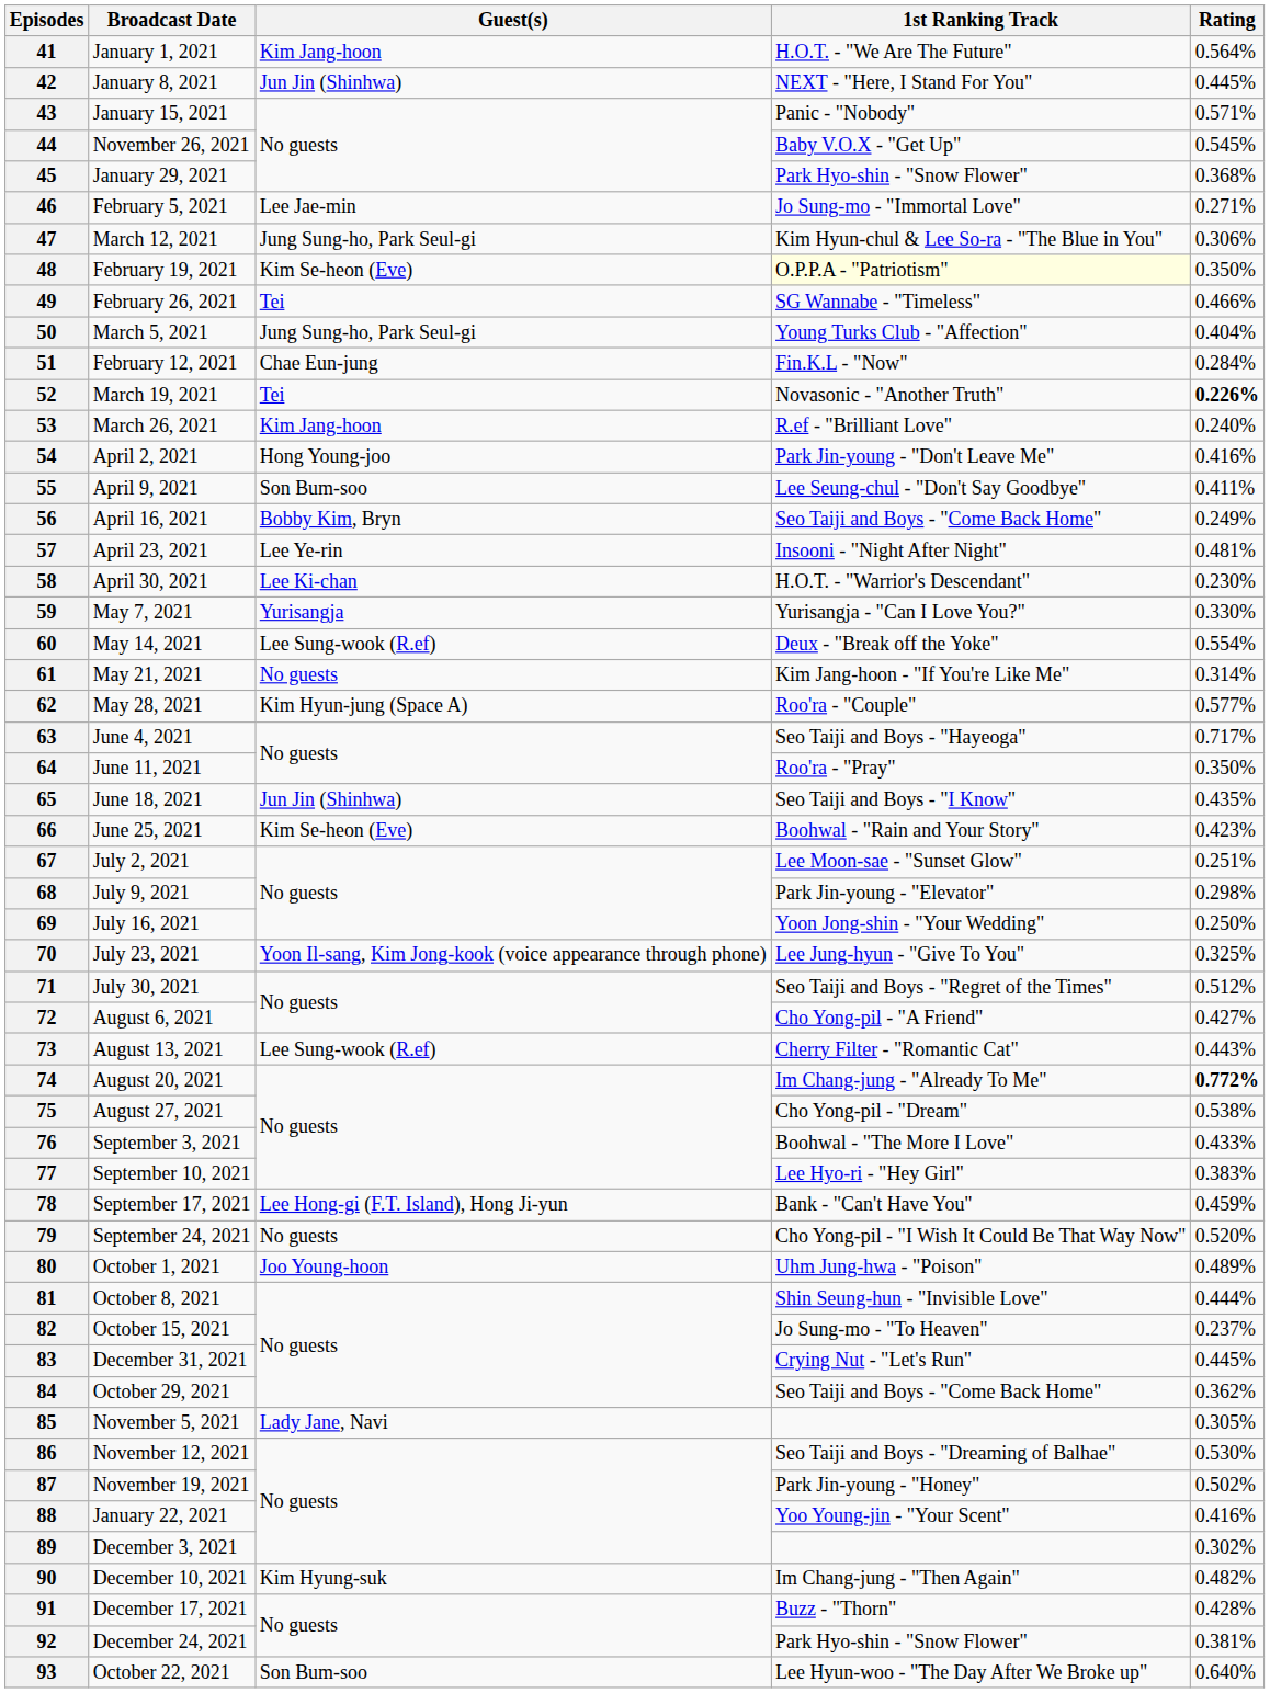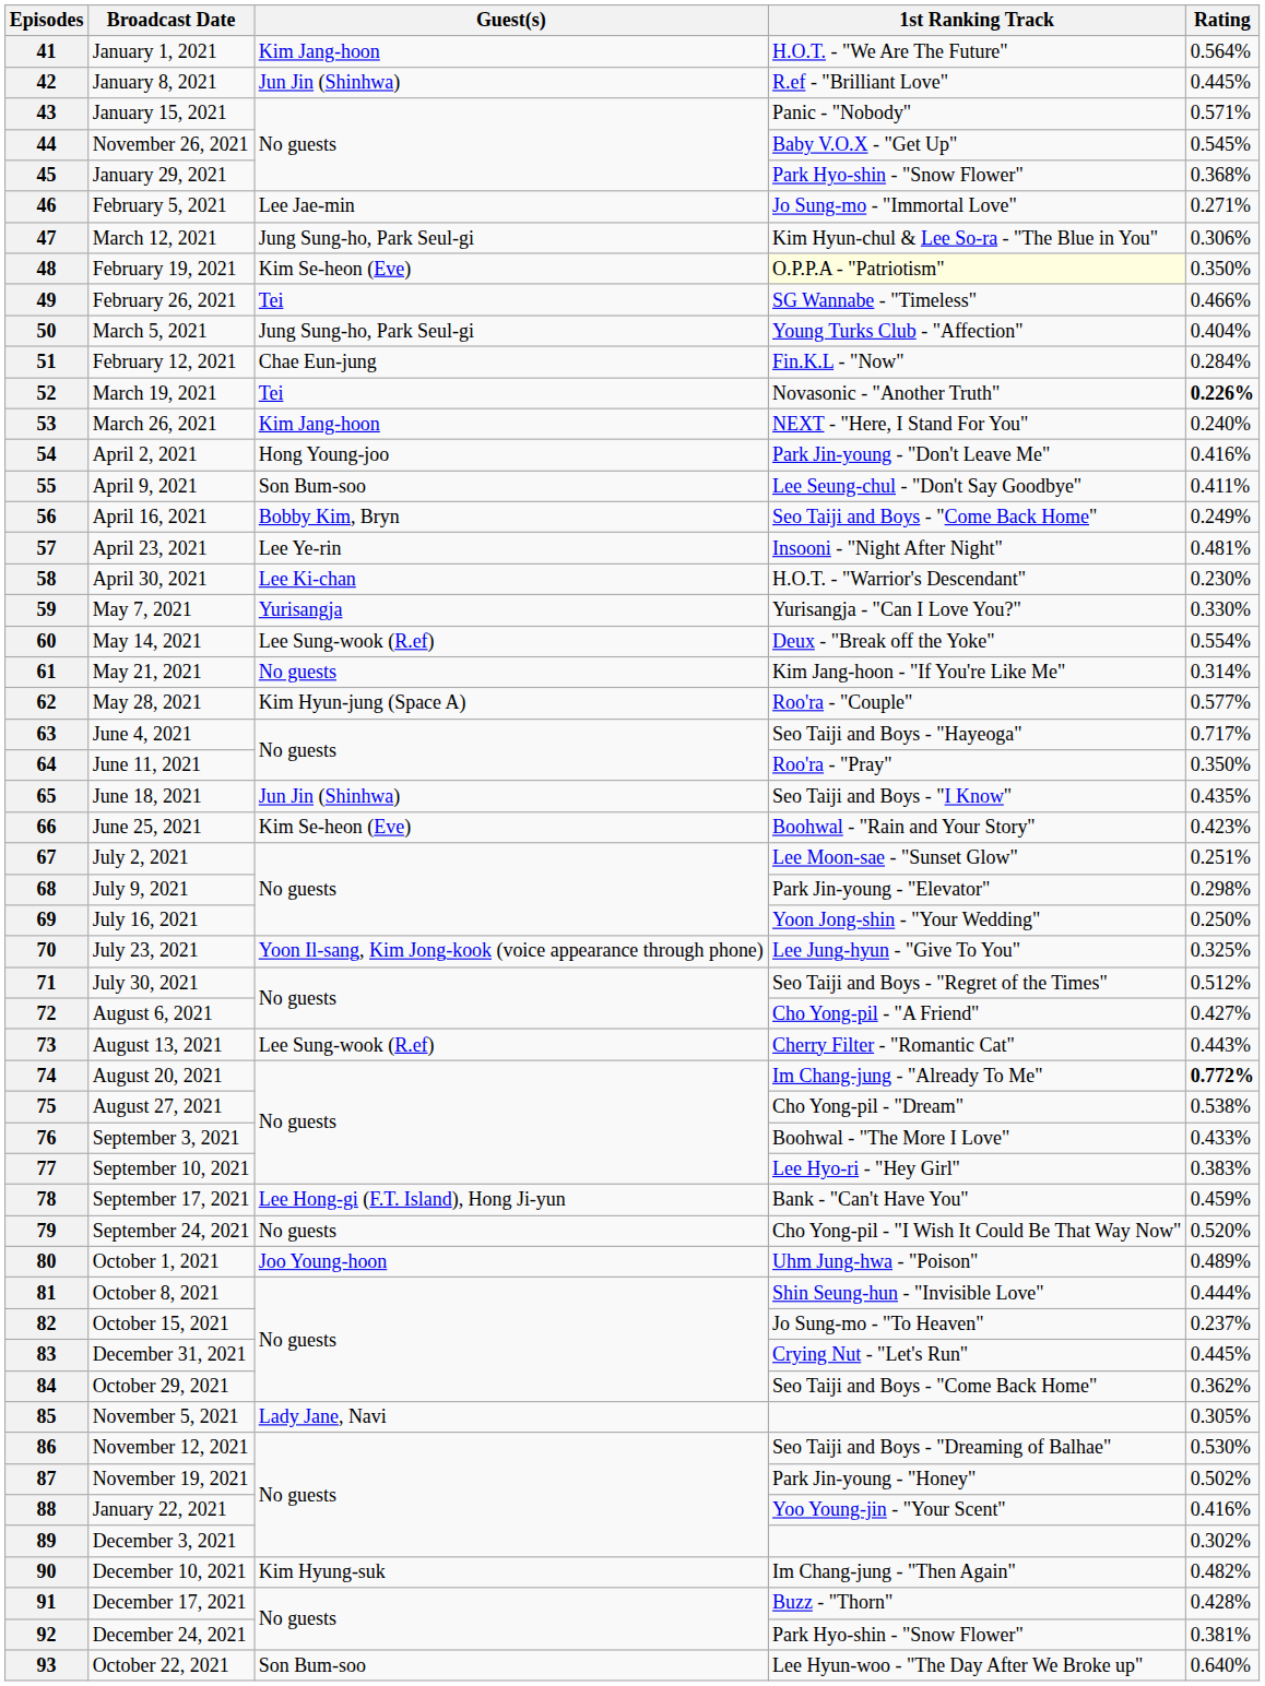 <table class="wikitable">
 <tr>
 <th>Episodes</th>
 <th>Broadcast Date</th>
 <th>Guest(s)</th>
 <th>1st Ranking Track</th>
 <th>Rating</th>
 </tr>
 <tr>
 <th>41</th>
 <td>January 1, 2021</td>
 <td><a href='#'>Kim Jang-hoon</a></td>
 <td><a href='#'>H.O.T.</a> - "We Are The Future"</td>
 <td>0.564%</td>
 </tr>
 <tr>
 <th>42</th>
 <td>January 8, 2021</td>
 <td><a href='#'>Jun Jin</a> (<a href='#'>Shinhwa</a>)</td>
-<td><a href='#'>NEXT</a> - "Here, I Stand For You"</td>
+<td><a href='#'>R.ef</a> - "Brilliant Love"</td>
 <td>0.445%</td>
 </tr>
 <tr>
 <th>43</th>
 <td>January 15, 2021</td>
 <td rowspan="3">No guests</td>
 <td>Panic - "Nobody"</td>
 <td>0.571%</td>
 </tr>
 <tr>
 <th>44</th>
 <td>November 26, 2021</td>
 <td><a href='#'>Baby V.O.X</a> - "Get Up"</td>
 <td>0.545%</td>
 </tr>
 <tr>
 <th>45</th>
 <td>January 29, 2021</td>
 <td><a href='#'>Park Hyo-shin</a> - "Snow Flower"</td>
 <td>0.368%</td>
 </tr>
 <tr>
 <th>46</th>
 <td>February 5, 2021</td>
 <td>Lee Jae-min</td>
 <td><a href='#'>Jo Sung-mo</a> - "Immortal Love"</td>
 <td>0.271%</td>
 </tr>
 <tr>
 <th>47</th>
 <td>March 12, 2021</td>
 <td>Jung Sung-ho, Park Seul-gi</td>
 <td>Kim Hyun-chul & <a href='#'>Lee So-ra</a> - "The Blue in You"</td>
 <td>0.306%</td>
 </tr>
 <tr>
 <th>48</th>
 <td>February 19, 2021</td>
 <td>Kim Se-heon (<a href='#'>Eve</a>)</td>
 <td style="background: lightyellow;">O.P.P.A - "Patriotism"</td>
 <td>0.350%</td>
 </tr>
 <tr>
 <th>49</th>
 <td>February 26, 2021</td>
 <td><a href='#'>Tei</a></td>
 <td><a href='#'>SG Wannabe</a> - "Timeless"</td>
 <td>0.466%</td>
 </tr>
 <tr>
 <th>50</th>
 <td>March 5, 2021</td>
 <td>Jung Sung-ho, Park Seul-gi</td>
 <td><a href='#'>Young Turks Club</a> - "Affection"</td>
 <td>0.404%</td>
 </tr>
 <tr>
 <th>51</th>
 <td>February 12, 2021</td>
 <td>Chae Eun-jung</td>
 <td><a href='#'>Fin.K.L</a> - "Now"</td>
 <td>0.284%</td>
 </tr>
 <tr>
 <th>52</th>
 <td>March 19, 2021</td>
 <td><a href='#'>Tei</a></td>
 <td>Novasonic - "Another Truth"</td>
 <td><span><strong>0.226%</strong></span></td>
 </tr>
 <tr>
 <th>53</th>
 <td>March 26, 2021</td>
 <td><a href='#'>Kim Jang-hoon</a></td>
-<td><a href='#'>R.ef</a> - "Brilliant Love"</td>
+<td><a href='#'>NEXT</a> - "Here, I Stand For You"</td>
 <td>0.240%</td>
 </tr>
 <tr>
 <th>54</th>
 <td>April 2, 2021</td>
 <td>Hong Young-joo</td>
 <td><a href='#'>Park Jin-young</a> - "Don't Leave Me"</td>
 <td>0.416%</td>
 </tr>
 <tr>
 <th>55</th>
 <td>April 9, 2021</td>
 <td>Son Bum-soo</td>
 <td><a href='#'>Lee Seung-chul</a> - "Don't Say Goodbye"</td>
 <td>0.411%</td>
 </tr>
 <tr>
 <th>56</th>
 <td>April 16, 2021</td>
 <td><a href='#'>Bobby Kim</a>, Bryn</td>
 <td><a href='#'>Seo Taiji and Boys</a> - "<a href='#'>Come Back Home</a>"</td>
 <td>0.249%</td>
 </tr>
 <tr>
 <th>57</th>
 <td>April 23, 2021</td>
 <td>Lee Ye-rin</td>
 <td><a href='#'>Insooni</a> - "Night After Night"</td>
 <td>0.481%</td>
 </tr>
 <tr>
 <th>58</th>
 <td>April 30, 2021</td>
 <td><a href='#'>Lee Ki-chan</a></td>
 <td>H.O.T. - "Warrior's Descendant"</td>
 <td>0.230%</td>
 </tr>
 <tr>
 <th>59</th>
 <td>May 7, 2021</td>
 <td><a href='#'>Yurisangja</a></td>
 <td>Yurisangja - "Can I Love You?"</td>
 <td>0.330%</td>
 </tr>
 <tr>
 <th>60</th>
 <td>May 14, 2021</td>
 <td>Lee Sung-wook (<a href='#'>R.ef</a>)</td>
 <td><a href='#'>Deux</a> - "Break off the Yoke"</td>
 <td>0.554%</td>
 </tr>
 <tr>
 <th>61</th>
 <td>May 21, 2021</td>
 <td><a href='#'>No guests</a></td>
 <td>Kim Jang-hoon - "If You're Like Me"</td>
 <td>0.314%</td>
 </tr>
 <tr>
 <th>62</th>
 <td>May 28, 2021</td>
 <td>Kim Hyun-jung (Space A)</td>
 <td><a href='#'>Roo'ra</a> - "Couple"</td>
 <td>0.577%</td>
 </tr>
 <tr>
 <th>63</th>
 <td>June 4, 2021</td>
 <td rowspan="2">No guests</td>
 <td>Seo Taiji and Boys - "Hayeoga"</td>
 <td>0.717%</td>
 </tr>
 <tr>
 <th>64</th>
 <td>June 11, 2021</td>
 <td><a href='#'>Roo'ra</a> - "Pray"</td>
 <td>0.350%</td>
 </tr>
 <tr>
 <th>65</th>
 <td>June 18, 2021</td>
 <td><a href='#'>Jun Jin</a> (<a href='#'>Shinhwa</a>)</td>
 <td>Seo Taiji and Boys - "<a href='#'>I Know</a>"</td>
 <td>0.435%</td>
 </tr>
 <tr>
 <th>66</th>
 <td>June 25, 2021</td>
 <td>Kim Se-heon (<a href='#'>Eve</a>)</td>
 <td><a href='#'>Boohwal</a> - "Rain and Your Story"</td>
 <td>0.423%</td>
 </tr>
 <tr>
 <th>67</th>
 <td>July 2, 2021</td>
 <td rowspan="3">No guests</td>
 <td><a href='#'>Lee Moon-sae</a> - "Sunset Glow"</td>
 <td>0.251%</td>
 </tr>
 <tr>
 <th>68</th>
 <td>July 9, 2021</td>
 <td>Park Jin-young - "Elevator"</td>
 <td>0.298%</td>
 </tr>
 <tr>
 <th>69</th>
 <td>July 16, 2021</td>
 <td><a href='#'>Yoon Jong-shin</a> - "Your Wedding"</td>
 <td>0.250%</td>
 </tr>
 <tr>
 <th>70</th>
 <td>July 23, 2021</td>
 <td><a href='#'>Yoon Il-sang</a>, <a href='#'>Kim Jong-kook</a> (voice appearance through phone)</td>
 <td><a href='#'>Lee Jung-hyun</a> - "Give To You"</td>
 <td>0.325%</td>
 </tr>
 <tr>
 <th>71</th>
 <td>July 30, 2021</td>
 <td rowspan="2">No guests</td>
 <td>Seo Taiji and Boys - "Regret of the Times"</td>
 <td>0.512%</td>
 </tr>
 <tr>
 <th>72</th>
 <td>August 6, 2021</td>
 <td><a href='#'>Cho Yong-pil</a> - "A Friend"</td>
 <td>0.427%</td>
 </tr>
 <tr>
 <th>73</th>
 <td>August 13, 2021</td>
 <td>Lee Sung-wook (<a href='#'>R.ef</a>)</td>
 <td><a href='#'>Cherry Filter</a> - "Romantic Cat"</td>
 <td>0.443%</td>
 </tr>
 <tr>
 <th>74</th>
 <td>August 20, 2021</td>
 <td rowspan="4">No guests</td>
 <td><a href='#'>Im Chang-jung</a> - "Already To Me"</td>
 <td><span><strong>0.772%</strong></span></td>
 </tr>
 <tr>
 <th>75</th>
 <td>August 27, 2021</td>
 <td>Cho Yong-pil - "Dream"</td>
 <td>0.538%</td>
 </tr>
 <tr>
 <th>76</th>
 <td>September 3, 2021</td>
 <td>Boohwal - "The More I Love"</td>
 <td>0.433%</td>
 </tr>
 <tr>
 <th>77</th>
 <td>September 10, 2021</td>
 <td><a href='#'>Lee Hyo-ri</a> - "Hey Girl"</td>
 <td>0.383%</td>
 </tr>
 <tr>
 <th>78</th>
 <td>September 17, 2021</td>
 <td><a href='#'>Lee Hong-gi</a> (<a href='#'>F.T. Island</a>), Hong Ji-yun</td>
 <td>Bank - "Can't Have You"</td>
 <td>0.459%</td>
 </tr>
 <tr>
 <th>79</th>
 <td>September 24, 2021</td>
 <td>No guests</td>
 <td>Cho Yong-pil - "I Wish It Could Be That Way Now"</td>
 <td>0.520%</td>
 </tr>
 <tr>
 <th>80</th>
 <td>October 1, 2021</td>
 <td><a href='#'>Joo Young-hoon</a></td>
 <td><a href='#'>Uhm Jung-hwa</a> - "Poison"</td>
 <td>0.489%</td>
 </tr>
 <tr>
 <th>81</th>
 <td>October 8, 2021</td>
 <td rowspan="4">No guests</td>
 <td><a href='#'>Shin Seung-hun</a> - "Invisible Love"</td>
 <td>0.444%</td>
 </tr>
 <tr>
 <th>82</th>
 <td>October 15, 2021</td>
 <td>Jo Sung-mo - "To Heaven"</td>
 <td>0.237%</td>
 </tr>
 <tr>
 <th>83</th>
 <td>December 31, 2021</td>
 <td><a href='#'>Crying Nut</a> - "Let's Run"</td>
 <td>0.445%</td>
 </tr>
 <tr>
 <th>84</th>
 <td>October 29, 2021</td>
 <td>Seo Taiji and Boys - "Come Back Home"</td>
 <td>0.362%</td>
 </tr>
 <tr>
 <th>85</th>
 <td>November 5, 2021</td>
 <td><a href='#'>Lady Jane</a>, Navi</td>
 <td></td>
 <td>0.305%</td>
 </tr>
 <tr>
 <th>86</th>
 <td>November 12, 2021</td>
 <td rowspan="4">No guests</td>
 <td>Seo Taiji and Boys - "Dreaming of Balhae"</td>
 <td>0.530%</td>
 </tr>
 <tr>
 <th>87</th>
 <td>November 19, 2021</td>
 <td>Park Jin-young - "Honey"</td>
 <td>0.502%</td>
 </tr>
 <tr>
 <th>88</th>
 <td>January 22, 2021</td>
 <td><a href='#'>Yoo Young-jin</a> - "Your Scent"</td>
 <td>0.416%</td>
 </tr>
 <tr>
 <th>89</th>
 <td>December 3, 2021</td>
 <td></td>
 <td>0.302%</td>
 </tr>
 <tr>
 <th>90</th>
 <td>December 10, 2021</td>
 <td>Kim Hyung-suk</td>
 <td>Im Chang-jung - "Then Again"</td>
 <td>0.482%</td>
 </tr>
 <tr>
 <th>91</th>
 <td>December 17, 2021</td>
 <td rowspan="2">No guests</td>
 <td><a href='#'>Buzz</a> - "Thorn"</td>
 <td>0.428%</td>
 </tr>
 <tr>
 <th>92</th>
 <td>December 24, 2021</td>
 <td>Park Hyo-shin - "Snow Flower"</td>
 <td>0.381%</td>
 </tr>
 <tr>
 <th>93</th>
 <td>October 22, 2021</td>
 <td>Son Bum-soo</td>
 <td>Lee Hyun-woo - "The Day After We Broke up"</td>
 <td>0.640%</td>
 </tr>
 </table>
